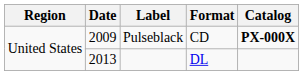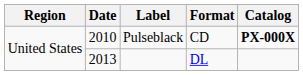 <table class="wikitable">
 <tr>
 <th>Region</th>
 <th>Date</th>
 <th>Label</th>
 <th>Format</th>
 <th>Catalog</th>
 </tr>
 <tr>
 <td rowspan="2">United States</td>
-<td>2009</td>
+<td>2010</td>
 <td>Pulseblack</td>
 <td>CD</td>
 <td><strong>PX-000X</strong></td>
 </tr>
 <tr>
 <td>2013</td>
 <td></td>
 <td><a href='#'>DL</a></td>
 <td></td>
 </tr>
 </table>
